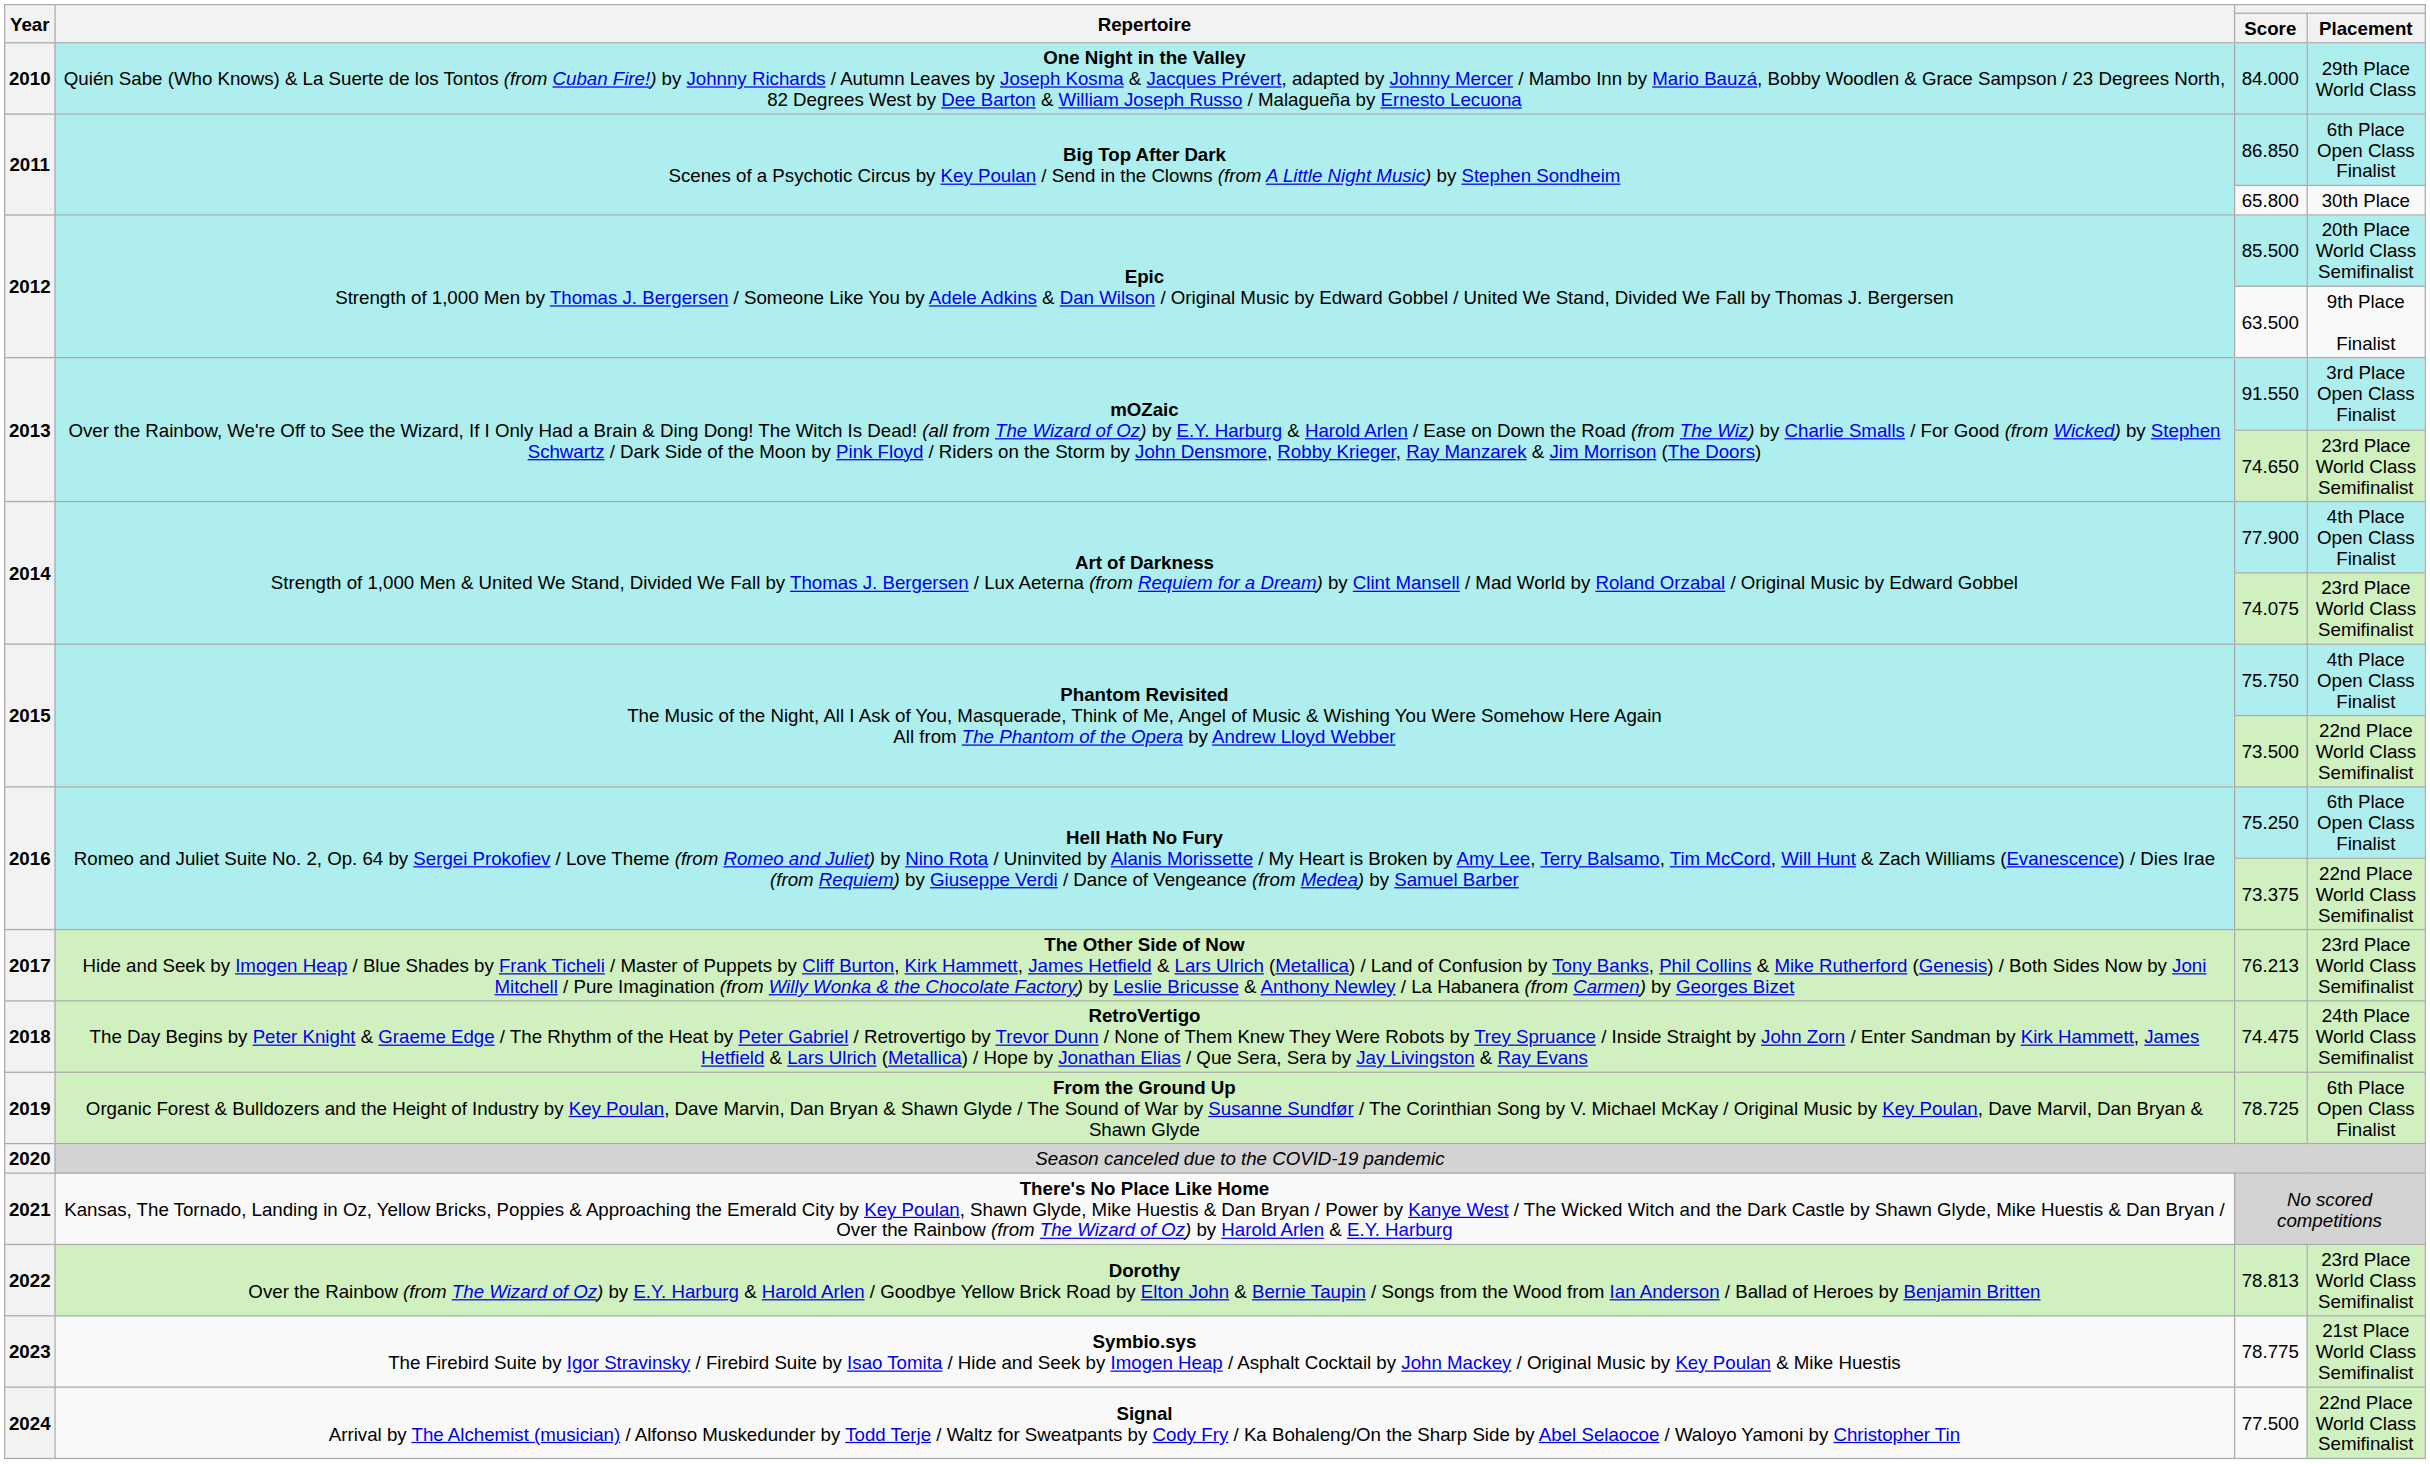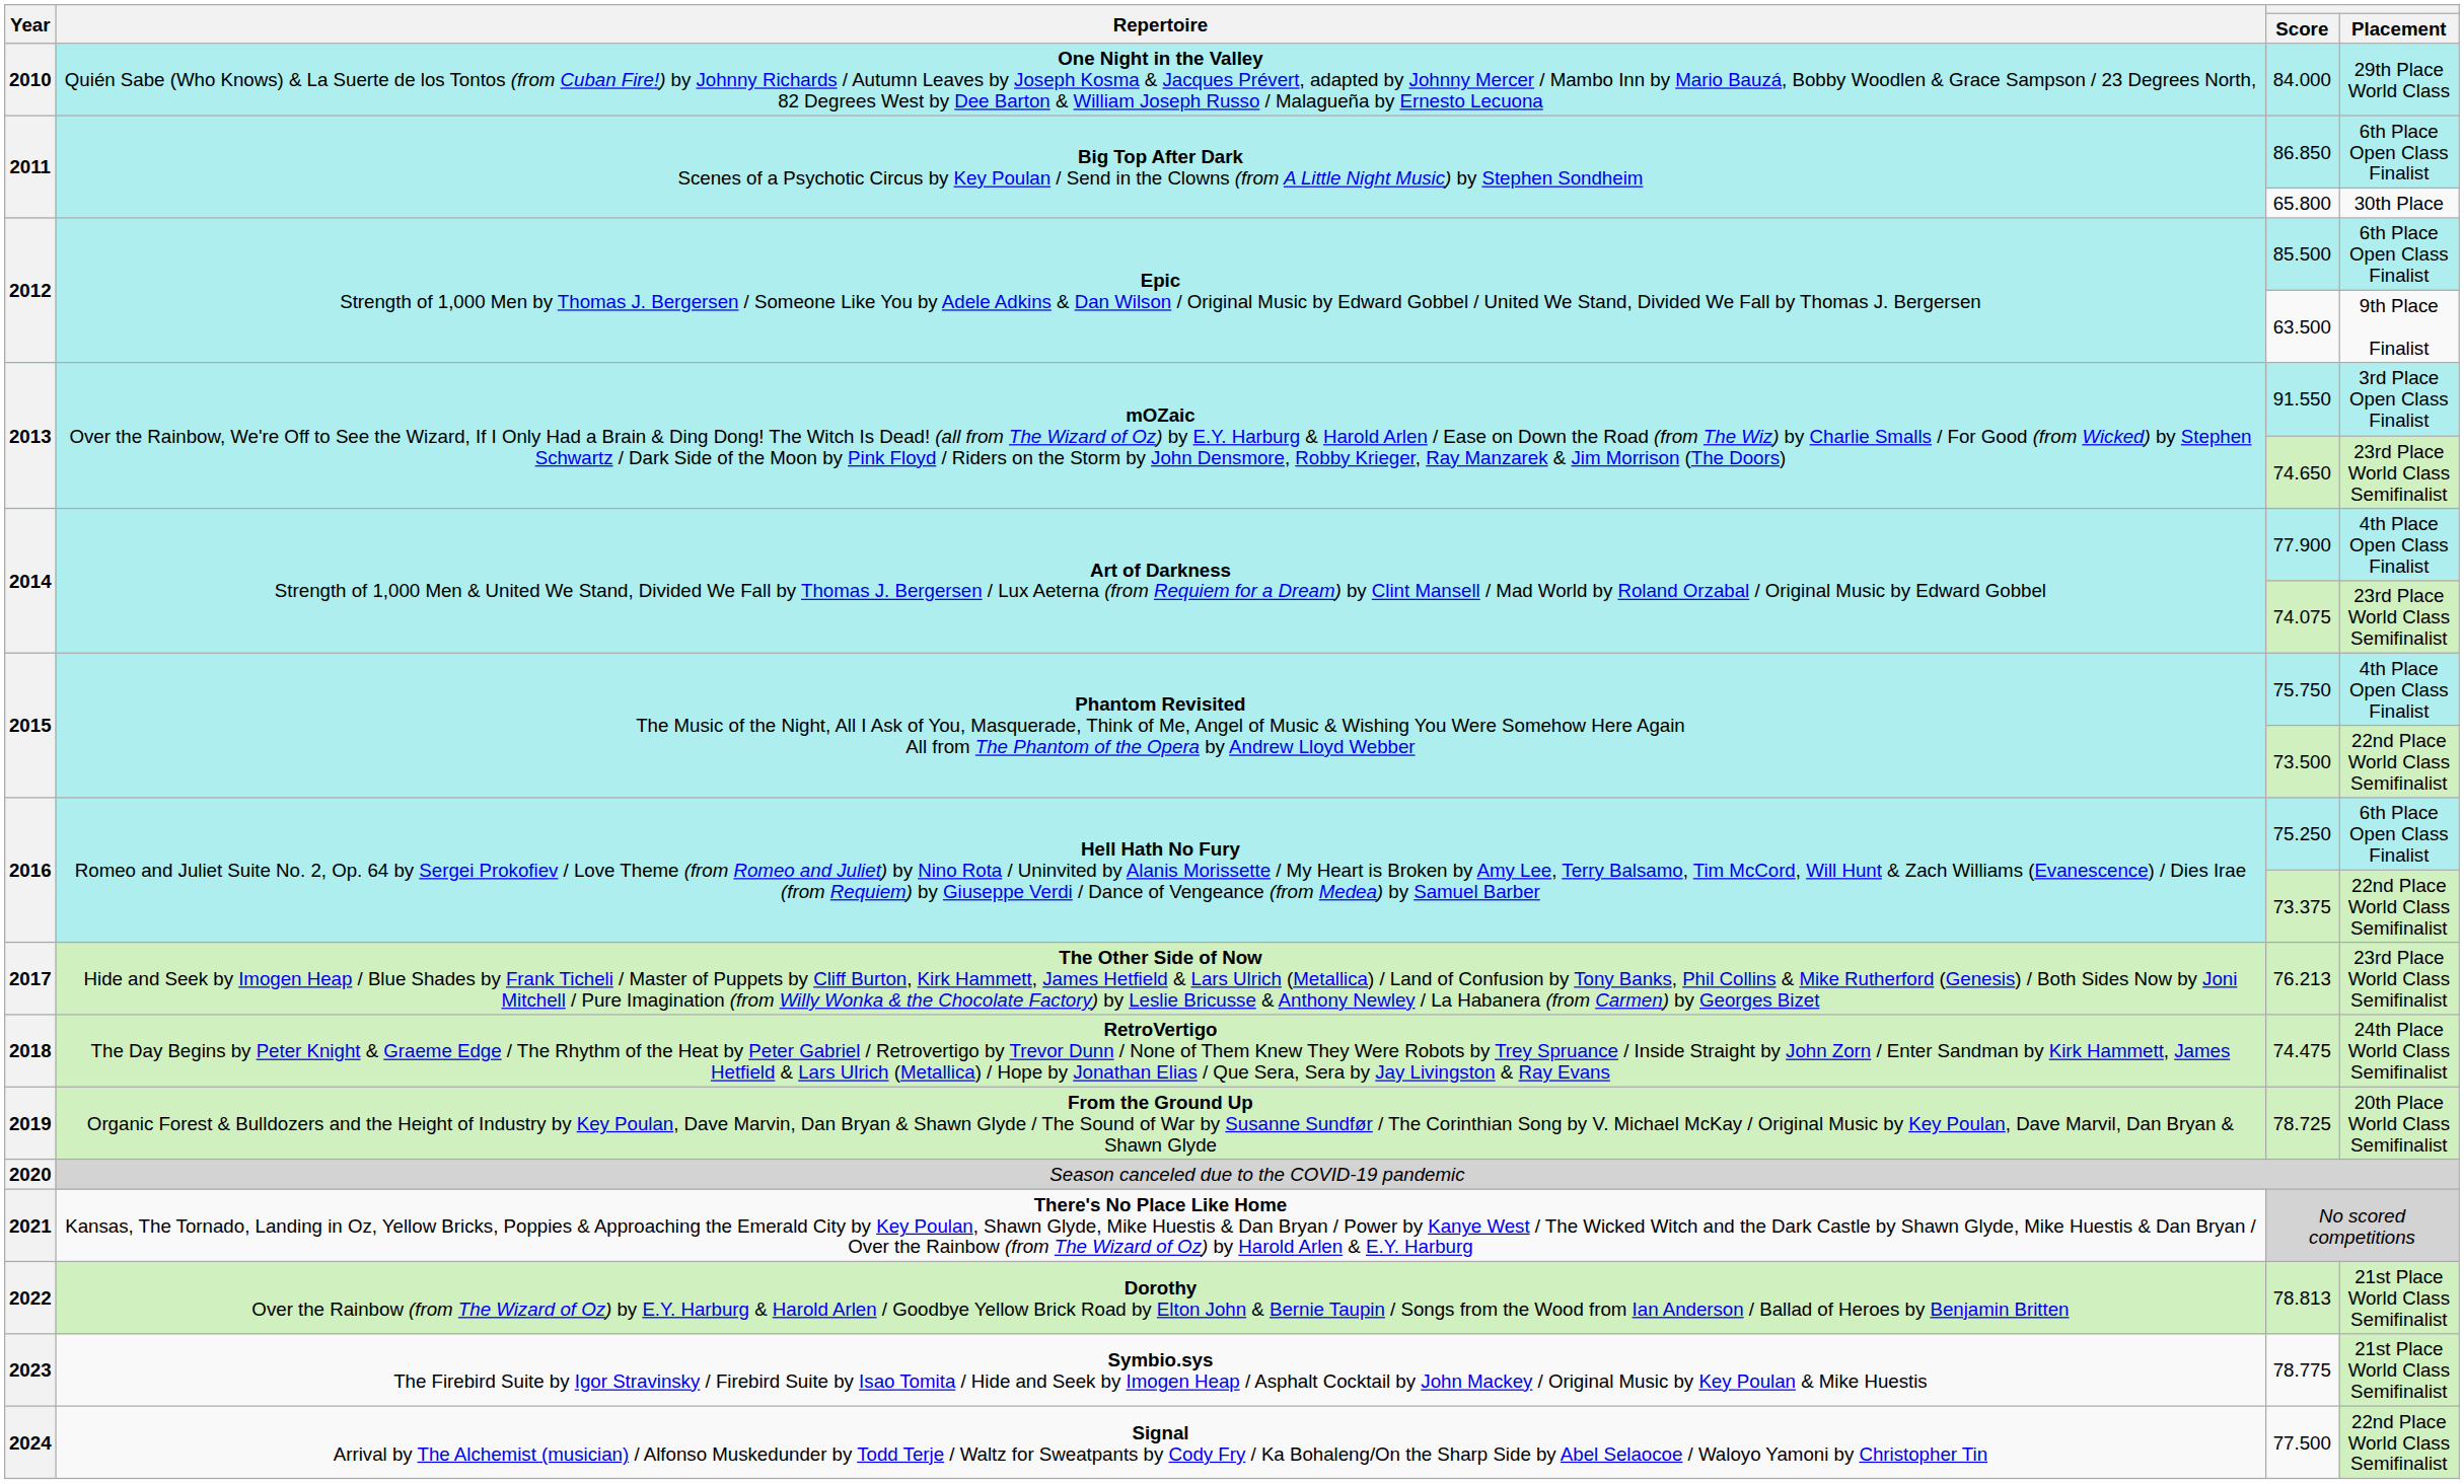 <table class="wikitable" style="text-align: center; font-size:95%;">
 <tr>
 <th scope="col" rowspan="2">Year</th>
 <th scope="col" rowspan="2">Repertoire</th>
 <th scope="col" colspan="2"></th>
 </tr>
 <tr>
 <th scope="col">Score</th>
 <th scope="col">Placement</th>
 </tr>
 <tr bgcolor="#AFEEEE">
 <th scope="row">2010</th>
 <td><strong>One Night in the Valley</strong><br>Quién Sabe (Who Knows) & La Suerte de los Tontos <em>(from <a href='#'>Cuban Fire!</a>)</em> by <a href='#'>Johnny Richards</a> / Autumn Leaves by <a href='#'>Joseph Kosma</a> & <a href='#'>Jacques Prévert</a>, adapted by <a href='#'>Johnny Mercer</a> / Mambo Inn by <a href='#'>Mario Bauzá</a>, Bobby Woodlen & Grace Sampson / 23 Degrees North, 82 Degrees West by <a href='#'>Dee Barton</a> & <a href='#'>William Joseph Russo</a> / Malagueña by <a href='#'>Ernesto Lecuona</a></td>
 <td>84.000</td>
 <td>29th Place<br>World Class</td>
 </tr>
 <tr bgcolor="#AFEEEE">
 <th rowspan="2" scope="row">2011</th>
 <td rowspan="2"><strong>Big Top After Dark</strong><br>Scenes of a Psychotic Circus by <a href='#'>Key Poulan</a> / Send in the Clowns <em>(from <a href='#'>A Little Night Music</a>)</em> by <a href='#'>Stephen Sondheim</a></td>
 <td>86.850</td>
 <td>6th Place<br>Open Class<br>Finalist</td>
 </tr>
 <tr>
 <td>65.800</td>
 <td>30th Place<br></td>
 </tr>
 <tr bgcolor="#AFEEEE">
 <th scope="row" rowspan="2">2012</th>
 <td rowspan="2"><strong>Epic</strong><br>Strength of 1,000 Men by <a href='#'>Thomas J. Bergersen</a> / Someone Like You by <a href='#'>Adele Adkins</a> & <a href='#'>Dan Wilson</a> / Original Music by Edward Gobbel / United We Stand, Divided We Fall by Thomas J. Bergersen</td>
 <td>85.500</td>
-<td>20th Place<br>World Class<br>Semifinalist</td>
+<td>6th Place<br>Open Class<br>Finalist</td>
 </tr>
 <tr>
 <td>63.500</td>
 <td>9th Place<br><br>Finalist</td>
 </tr>
 <tr bgcolor="#AFEEEE">
 <th scope="row" rowspan="2">2013</th>
 <td rowspan="2"><strong>mOZaic</strong><br>Over the Rainbow, We're Off to See the Wizard, If I Only Had a Brain & Ding Dong! The Witch Is Dead! <em>(all from <a href='#'>The Wizard of Oz</a>)</em> by <a href='#'>E.Y. Harburg</a> & <a href='#'>Harold Arlen</a> / Ease on Down the Road <em>(from <a href='#'>The Wiz</a>)</em> by <a href='#'>Charlie Smalls</a> / For Good <em>(from <a href='#'>Wicked</a>)</em> by <a href='#'>Stephen Schwartz</a> / Dark Side of the Moon by <a href='#'>Pink Floyd</a> / Riders on the Storm by <a href='#'>John Densmore</a>, <a href='#'>Robby Krieger</a>, <a href='#'>Ray Manzarek</a> & <a href='#'>Jim Morrison</a> (<a href='#'>The Doors</a>)</td>
 <td>91.550</td>
 <td>3rd Place<br>Open Class<br>Finalist</td>
 </tr>
 <tr>
 <td bgcolor=#d0f0c0>74.650</td>
 <td bgcolor=#d0f0c0>23rd Place<br>World Class<br>Semifinalist</td>
 </tr>
 <tr bgcolor="#AFEEEE">
 <th scope="row" rowspan="2">2014</th>
 <td rowspan="2"><strong>Art of Darkness</strong><br>Strength of 1,000 Men & United We Stand, Divided We Fall by <a href='#'>Thomas J. Bergersen</a> / Lux Aeterna <em>(from <a href='#'>Requiem for a Dream</a>)</em> by <a href='#'>Clint Mansell</a> / Mad World by <a href='#'>Roland Orzabal</a> / Original Music by Edward Gobbel</td>
 <td>77.900</td>
 <td>4th Place<br>Open Class<br>Finalist</td>
 </tr>
 <tr>
 <td bgcolor=#d0f0c0>74.075</td>
 <td bgcolor=#d0f0c0>23rd Place<br>World Class<br>Semifinalist</td>
 </tr>
 <tr bgcolor="#AFEEEE">
 <th scope="row" rowspan="2">2015</th>
 <td rowspan="2"><strong>Phantom Revisited</strong><br>The Music of the Night, All I Ask of You, Masquerade, Think of Me, Angel of Music & Wishing You Were Somehow Here Again<br>All from <a href='#'><em>The Phantom of the Opera</em></a> by <a href='#'>Andrew Lloyd Webber</a></td>
 <td>75.750</td>
 <td>4th Place<br>Open Class<br>Finalist</td>
 </tr>
 <tr>
 <td bgcolor=#d0f0c0>73.500</td>
 <td bgcolor=#d0f0c0>22nd Place<br>World Class<br>Semifinalist</td>
 </tr>
 <tr bgcolor="#AFEEEE">
 <th scope="row" rowspan="2">2016</th>
 <td rowspan="2"><strong>Hell Hath No Fury</strong><br> Romeo and Juliet Suite No. 2, Op. 64 by <a href='#'>Sergei Prokofiev</a> /  Love Theme <em>(from <a href='#'>Romeo and Juliet</a>)</em> by <a href='#'>Nino Rota</a> / Uninvited by <a href='#'>Alanis Morissette</a> / My Heart is Broken by <a href='#'>Amy Lee</a>, <a href='#'>Terry Balsamo</a>, <a href='#'>Tim McCord</a>, <a href='#'>Will Hunt</a> & Zach Williams (<a href='#'>Evanescence</a>) / Dies Irae <em>(from <a href='#'>Requiem</a>)</em> by <a href='#'>Giuseppe Verdi</a> / Dance of Vengeance <em>(from <a href='#'>Medea</a>)</em> by <a href='#'>Samuel Barber</a></td>
 <td>75.250</td>
 <td>6th Place<br>Open Class<br>Finalist</td>
 </tr>
 <tr>
 <td bgcolor=#d0f0c0>73.375</td>
 <td bgcolor=#d0f0c0>22nd Place<br>World Class<br>Semifinalist</td>
 </tr>
 <tr bgcolor =#D0F0C0>
 <th scope="row">2017</th>
 <td><strong>The Other Side of Now</strong><br>Hide and Seek by <a href='#'>Imogen Heap</a> / Blue Shades by <a href='#'>Frank Ticheli</a> / Master of Puppets by <a href='#'>Cliff Burton</a>, <a href='#'>Kirk Hammett</a>, <a href='#'>James Hetfield</a> & <a href='#'>Lars Ulrich</a> (<a href='#'>Metallica</a>) / Land of Confusion by <a href='#'>Tony Banks</a>, <a href='#'>Phil Collins</a> & <a href='#'>Mike Rutherford</a> (<a href='#'>Genesis</a>) / Both Sides Now by <a href='#'>Joni Mitchell</a> / Pure Imagination <em>(from <a href='#'>Willy Wonka & the Chocolate Factory</a>)</em> by <a href='#'>Leslie Bricusse</a> & <a href='#'>Anthony Newley</a> / La Habanera <em>(from <a href='#'>Carmen</a>)</em> by <a href='#'>Georges Bizet</a></td>
 <td>76.213</td>
 <td>23rd Place<br>World Class<br>Semifinalist</td>
 </tr>
 <tr bgcolor =#D0F0C0>
 <th scope="row">2018</th>
 <td><strong>RetroVertigo</strong><br>The Day Begins by <a href='#'>Peter Knight</a> & <a href='#'>Graeme Edge</a> / The Rhythm of the Heat by <a href='#'>Peter Gabriel</a> / Retrovertigo by <a href='#'>Trevor Dunn</a> / None of Them Knew They Were Robots by <a href='#'>Trey Spruance</a> / Inside Straight by <a href='#'>John Zorn</a> / Enter Sandman by <a href='#'>Kirk Hammett</a>, <a href='#'>James Hetfield</a> & <a href='#'>Lars Ulrich</a> (<a href='#'>Metallica</a>) / Hope by <a href='#'>Jonathan Elias</a> / Que Sera, Sera by <a href='#'>Jay Livingston</a> & <a href='#'>Ray Evans</a></td>
 <td>74.475</td>
 <td>24th Place<br>World Class<br>Semifinalist</td>
 </tr>
 <tr bgcolor =#D0F0C0>
 <th scope="row">2019</th>
 <td><strong>From the Ground Up</strong><br>Organic Forest & Bulldozers and the Height of Industry by <a href='#'>Key Poulan</a>, Dave Marvin, Dan Bryan & Shawn Glyde / The Sound of War by <a href='#'>Susanne Sundfør</a> / The Corinthian Song by V. Michael McKay / Original Music by <a href='#'>Key Poulan</a>, Dave Marvil, Dan Bryan & Shawn Glyde</td>
 <td>78.725</td>
-<td>6th Place<br>Open Class<br>Finalist</td>
+<td>20th Place<br>World Class<br>Semifinalist</td>
 </tr>
 <tr>
 <th scope="row">2020</th>
 <td colspan="3" bgcolor="lightgray"><em>Season canceled due to the COVID-19 pandemic</em></td>
 </tr>
 <tr>
 <th scope="row">2021</th>
 <td><strong>There's No Place Like Home</strong><br>Kansas, The Tornado, Landing in Oz, Yellow Bricks, Poppies & Approaching the Emerald City by <a href='#'>Key Poulan</a>, Shawn Glyde, Mike Huestis & Dan Bryan / Power by <a href='#'>Kanye West</a> / The Wicked Witch and the Dark Castle by Shawn Glyde, Mike Huestis & Dan Bryan / Over the Rainbow <em>(from <a href='#'>The Wizard of Oz</a>)</em> by <a href='#'>Harold Arlen</a> & <a href='#'>E.Y. Harburg</a></td>
 <td colspan="2" bgcolor="lightgray"><em>No scored competitions</em></td>
 </tr>
 <tr bgcolor="#d0f0c0">
 <th scope="row">2022</th>
 <td><strong>Dorothy</strong><br>Over the Rainbow <em>(from <a href='#'>The Wizard of Oz</a>)</em> by <a href='#'>E.Y. Harburg</a> & <a href='#'>Harold Arlen</a> / Goodbye Yellow Brick Road by <a href='#'>Elton John</a> & <a href='#'>Bernie Taupin</a> / Songs from the Wood from <a href='#'>Ian Anderson</a> / Ballad of Heroes by <a href='#'>Benjamin Britten</a></td>
 <td>78.813</td>
-<td>23rd Place<br>World Class<br>Semifinalist</td>
+<td>21st Place<br>World Class<br>Semifinalist</td>
 </tr>
 <tr>
 <th scope="row">2023</th>
 <td><strong>Symbio.sys</strong><br>The Firebird Suite by <a href='#'>Igor Stravinsky</a> / Firebird Suite by <a href='#'>Isao Tomita</a> / Hide and Seek by <a href='#'>Imogen Heap</a> / Asphalt Cocktail by <a href='#'>John Mackey</a> / Original Music by <a href='#'>Key Poulan</a> & Mike Huestis</td>
 <td>78.775</td>
 <td bgcolor="d0f0c0">21st Place<br>World Class<br>Semifinalist</td>
 </tr>
 <tr>
 <th scope="row">2024</th>
 <td><strong>Signal</strong><br>Arrival by <a href='#'>The Alchemist (musician)</a> / Alfonso Muskedunder by <a href='#'>Todd Terje</a> / Waltz for Sweatpants by <a href='#'>Cody Fry</a> / Ka Bohaleng/On the Sharp Side by <a href='#'>Abel Selaocoe</a> / Waloyo Yamoni by <a href='#'>Christopher Tin</a></td>
 <td>77.500</td>
 <td bgcolor="d0f0c0">22nd Place<br>World Class<br>Semifinalist</td>
 </tr>
 </table>
